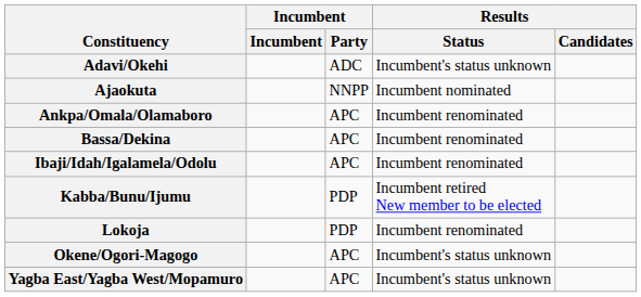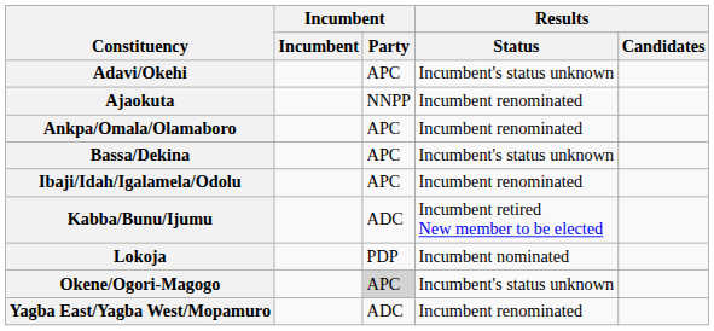 <table class="wikitable sortable">
 <tr valign=bottom>
 <th rowspan=2>Constituency</th>
 <th colspan=2>Incumbent</th>
 <th colspan=2>Results</th>
 </tr>
 <tr valign=bottom>
 <th>Incumbent</th>
 <th>Party</th>
 <th>Status</th>
 <th>Candidates</th>
 </tr>
 <tr>
 <th>Adavi/Okehi</th>
 <td></td>
-<td>ADC</td>
+<td>APC</td>
 <td>Incumbent's status unknown</td>
 <td nowrap></td>
 </tr>
 <tr>
 <th>Ajaokuta</th>
 <td></td>
 <td>NNPP</td>
-<td>Incumbent nominated</td>
+<td>Incumbent renominated</td>
 <td nowrap></td>
 </tr>
 <tr>
 <th>Ankpa/Omala/Olamaboro</th>
 <td></td>
 <td>APC</td>
 <td>Incumbent renominated</td>
 <td nowrap></td>
 </tr>
 <tr>
 <th>Bassa/Dekina</th>
 <td></td>
 <td>APC</td>
-<td>Incumbent renominated</td>
+<td>Incumbent's status unknown</td>
 <td nowrap></td>
 </tr>
 <tr>
 <th>Ibaji/Idah/Igalamela/Odolu</th>
 <td></td>
 <td>APC</td>
 <td>Incumbent renominated</td>
 <td nowrap></td>
 </tr>
 <tr>
 <th>Kabba/Bunu/Ijumu</th>
 <td></td>
-<td>PDP</td>
+<td>ADC</td>
 <td>Incumbent retired<br><a href='#'>New member to be elected</a></td>
 <td nowrap></td>
 </tr>
 <tr>
 <th>Lokoja</th>
 <td></td>
 <td>PDP</td>
-<td>Incumbent renominated</td>
+<td>Incumbent nominated</td>
 <td nowrap></td>
 </tr>
 <tr>
 <th>Okene/Ogori-Magogo</th>
 <td></td>
-<td>APC</td>
+<td style="background: lightgrey;">APC</td>
 <td>Incumbent's status unknown</td>
 <td nowrap></td>
 </tr>
 <tr>
 <th>Yagba East/Yagba West/Mopamuro</th>
 <td></td>
-<td>APC</td>
-<td>Incumbent's status unknown</td>
+<td>ADC</td>
+<td>Incumbent renominated</td>
 <td nowrap></td>
 </tr>
 </table>
